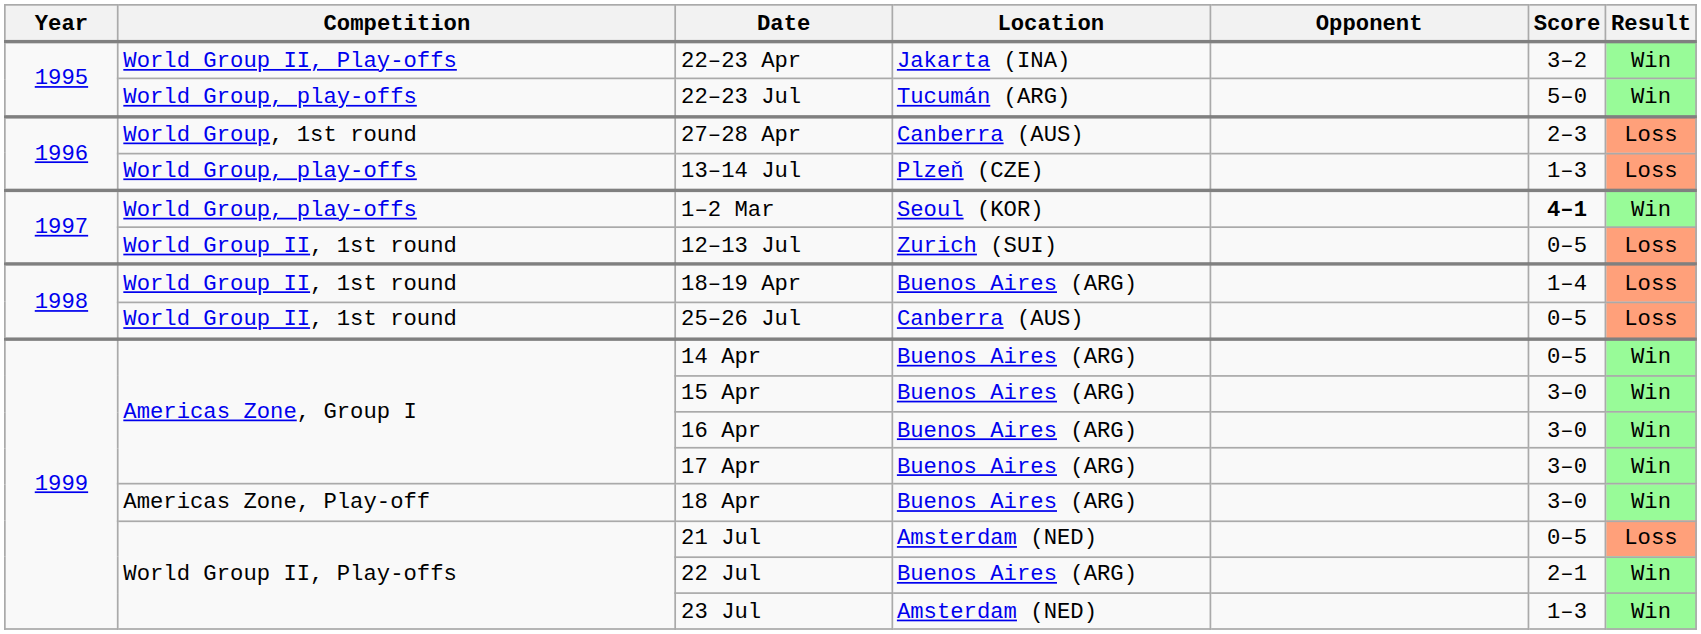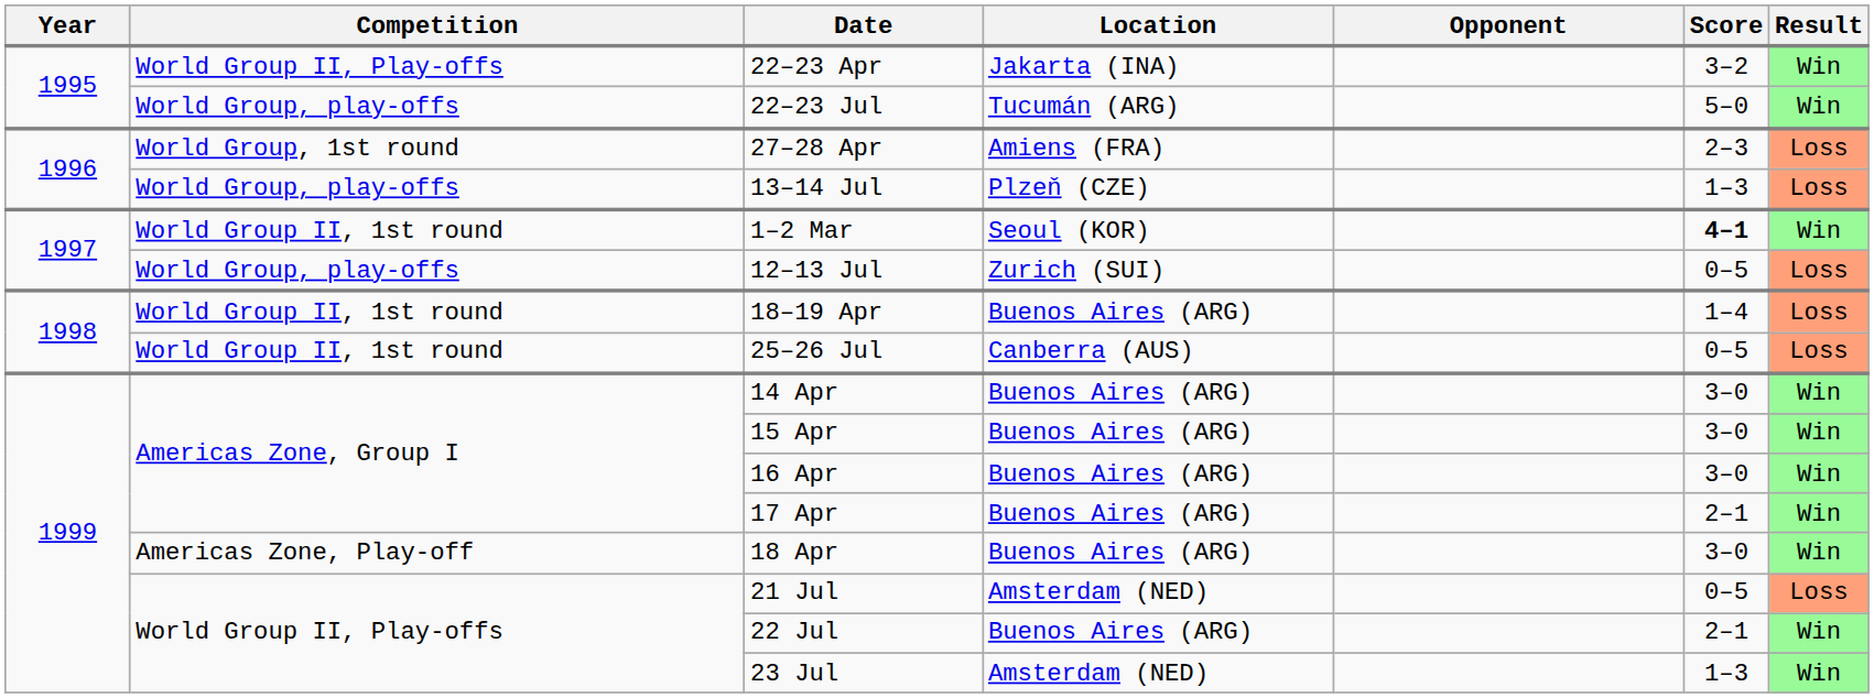 <table class="wikitable collapsible collapsed">
 <tr>
 <th width="60">Year</th>
 <th width="320">Competition</th>
 <th width="120">Date</th>
 <th width="180">Location</th>
 <th width="180">Opponent</th>
 <th width="20">Score</th>
 <th width="20">Result</th>
 </tr>
 <tr style="border-top:2px solid gray;">
 <td align="center" rowspan="2"><a href='#'>1995</a></td>
 <td><a href='#'>World Group II, Play-offs</a></td>
 <td>22–23 Apr</td>
 <td><a href='#'>Jakarta</a> (INA)</td>
 <td></td>
 <td align="center">3–2</td>
 <td align="center" bgcolor="#98FB98">Win</td>
 </tr>
 <tr>
 <td><a href='#'>World Group, play-offs</a></td>
 <td>22–23 Jul</td>
 <td><a href='#'>Tucumán</a> (ARG)</td>
 <td></td>
 <td align="center">5–0</td>
 <td align="center" bgcolor="#98FB98">Win</td>
 </tr>
 <tr style="border-top:2px solid gray;">
 <td align="center" rowspan="2"><a href='#'>1996</a></td>
 <td><a href='#'>World Group</a>, 1st round</td>
 <td>27–28 Apr</td>
-<td><a href='#'>Canberra</a> (AUS)</td>
+<td><a href='#'>Amiens</a> (FRA)</td>
 <td></td>
 <td align="center">2–3</td>
 <td align="center" bgcolor="#FFA07A">Loss</td>
 </tr>
 <tr>
 <td><a href='#'>World Group, play-offs</a></td>
 <td>13–14 Jul</td>
 <td><a href='#'>Plzeň</a> (CZE)</td>
 <td></td>
 <td align="center">1–3</td>
 <td align="center" bgcolor="#FFA07A">Loss</td>
 </tr>
 <tr style="border-top:2px solid gray;">
 <td align="center" rowspan="2"><a href='#'>1997</a></td>
-<td><a href='#'>World Group, play-offs</a></td>
+<td><a href='#'>World Group II</a>, 1st round</td>
 <td>1–2 Mar</td>
 <td><a href='#'>Seoul</a> (KOR)</td>
 <td></td>
 <td align="center"><strong>4–1</strong></td>
 <td align="center" bgcolor="#98FB98">Win</td>
 </tr>
 <tr>
-<td><a href='#'>World Group II</a>, 1st round</td>
+<td><a href='#'>World Group, play-offs</a></td>
 <td>12–13 Jul</td>
 <td><a href='#'>Zurich</a> (SUI)</td>
 <td></td>
 <td align="center">0–5</td>
 <td align="center" bgcolor="#FFA07A">Loss</td>
 </tr>
 <tr style="border-top:2px solid gray;">
 <td align="center" rowspan="2"><a href='#'>1998</a></td>
 <td><a href='#'>World Group II</a>, 1st round</td>
 <td>18–19 Apr</td>
 <td><a href='#'>Buenos Aires</a> (ARG)</td>
 <td></td>
 <td align="center">1–4</td>
 <td align="center" bgcolor="#FFA07A">Loss</td>
 </tr>
 <tr>
 <td><a href='#'>World Group II</a>, 1st round</td>
 <td>25–26 Jul</td>
 <td><a href='#'>Canberra</a> (AUS)</td>
 <td></td>
 <td align="center">0–5</td>
 <td align="center" bgcolor="#FFA07A">Loss</td>
 </tr>
 <tr style="border-top:2px solid gray;">
 <td align="center" rowspan="8"><a href='#'>1999</a></td>
 <td rowspan=4><a href='#'>Americas Zone</a>, Group I</td>
 <td>14 Apr</td>
 <td><a href='#'>Buenos Aires</a> (ARG)</td>
 <td></td>
-<td align="center">0–5</td>
+<td align="center">3–0</td>
 <td align="center" bgcolor="#98FB98">Win</td>
 </tr>
 <tr>
 <td>15 Apr</td>
 <td><a href='#'>Buenos Aires</a> (ARG)</td>
 <td></td>
 <td align="center">3–0</td>
 <td align="center" bgcolor="#98FB98">Win</td>
 </tr>
 <tr>
 <td>16 Apr</td>
 <td><a href='#'>Buenos Aires</a> (ARG)</td>
 <td></td>
 <td align="center">3–0</td>
 <td align="center" bgcolor="#98FB98">Win</td>
 </tr>
 <tr>
 <td>17 Apr</td>
 <td><a href='#'>Buenos Aires</a> (ARG)</td>
 <td></td>
-<td align="center">3–0</td>
+<td align="center">2–1</td>
 <td align="center" bgcolor="#98FB98">Win</td>
 </tr>
 <tr>
 <td>Americas Zone, Play-off</td>
 <td>18 Apr</td>
 <td><a href='#'>Buenos Aires</a> (ARG)</td>
 <td></td>
 <td align="center">3–0</td>
 <td align="center" bgcolor="#98FB98">Win</td>
 </tr>
 <tr>
 <td rowspan=3>World Group II, Play-offs</td>
 <td>21 Jul</td>
 <td><a href='#'>Amsterdam</a> (NED)</td>
 <td></td>
 <td align="center">0–5</td>
 <td align="center" bgcolor="#FFA07A">Loss</td>
 </tr>
 <tr>
 <td>22 Jul</td>
 <td><a href='#'>Buenos Aires</a> (ARG)</td>
 <td></td>
 <td align="center">2–1</td>
 <td align="center" bgcolor="#98FB98">Win</td>
 </tr>
 <tr>
 <td>23 Jul</td>
 <td><a href='#'>Amsterdam</a> (NED)</td>
 <td></td>
 <td align="center">1–3</td>
 <td align="center" bgcolor="#98FB98">Win</td>
 </tr>
 </table>
